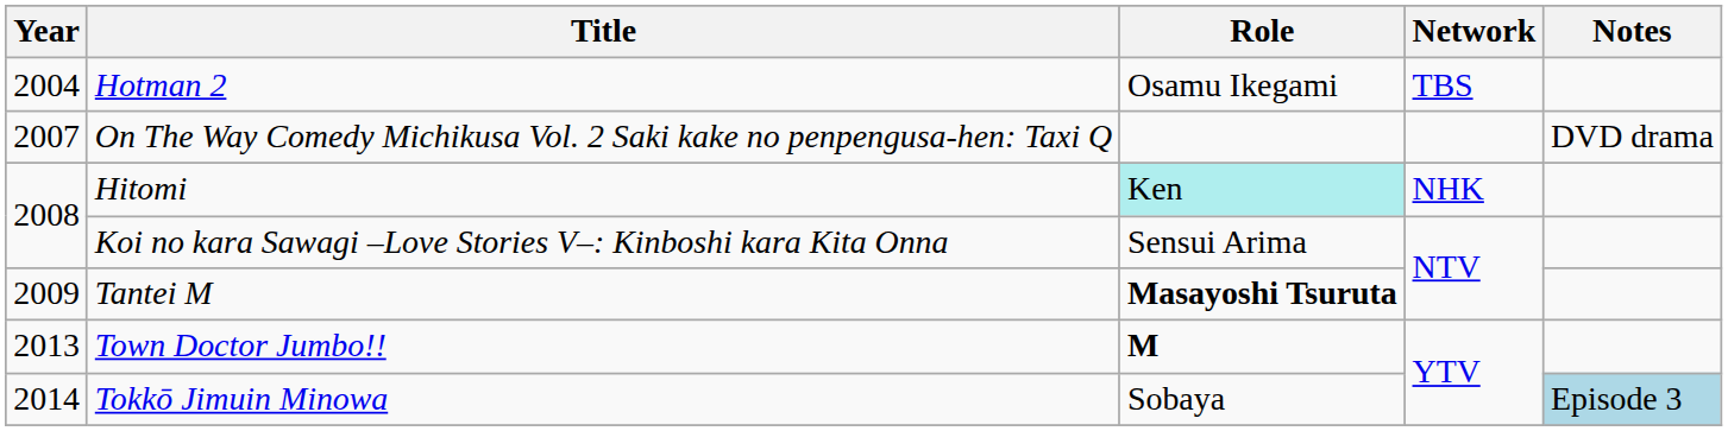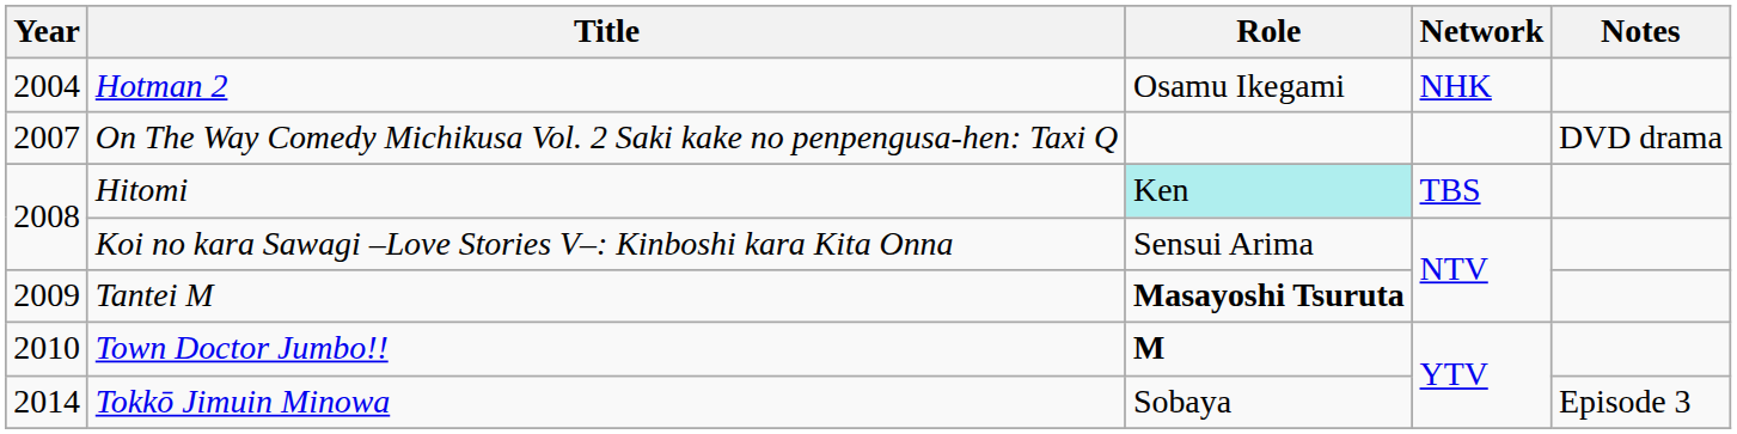 <table class="wikitable">
 <tr>
 <th>Year</th>
 <th>Title</th>
 <th>Role</th>
 <th>Network</th>
 <th>Notes</th>
 </tr>
 <tr>
 <td>2004</td>
 <td><em><a href='#'>Hotman 2</a></em></td>
 <td>Osamu Ikegami</td>
-<td><a href='#'>TBS</a></td>
+<td><a href='#'>NHK</a></td>
 <td></td>
 </tr>
 <tr>
 <td>2007</td>
 <td><em>On The Way Comedy Michikusa Vol. 2 Saki kake no penpengusa-hen: Taxi Q</em></td>
 <td></td>
 <td></td>
 <td>DVD drama</td>
 </tr>
 <tr>
 <td rowspan="2">2008</td>
 <td><em>Hitomi</em></td>
 <td style="background: paleturquoise;">Ken</td>
-<td><a href='#'>NHK</a></td>
+<td><a href='#'>TBS</a></td>
 <td></td>
 </tr>
 <tr>
 <td><em>Koi no kara Sawagi –Love Stories V–: Kinboshi kara Kita Onna</em></td>
 <td>Sensui Arima</td>
 <td rowspan="2"><a href='#'>NTV</a></td>
 <td></td>
 </tr>
 <tr>
 <td>2009</td>
 <td><em>Tantei M</em></td>
 <td><strong>Masayoshi Tsuruta</strong></td>
 <td></td>
 </tr>
 <tr>
-<td>2013</td>
+<td>2010</td>
 <td><em><a href='#'>Town Doctor Jumbo!!</a></em></td>
 <td><strong>M</strong></td>
 <td rowspan="2"><a href='#'>YTV</a></td>
 <td></td>
 </tr>
 <tr>
 <td>2014</td>
 <td><em><a href='#'>Tokkō Jimuin Minowa</a></em></td>
 <td>Sobaya</td>
-<td style="background: lightblue;">Episode 3</td>
+<td>Episode 3</td>
 </tr>
 </table>
